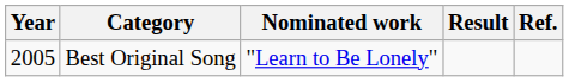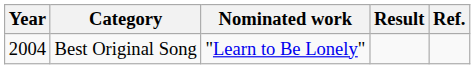 <table class=wikitable>
 <tr>
 <th>Year</th>
 <th>Category</th>
 <th>Nominated work</th>
 <th>Result</th>
 <th>Ref.</th>
 </tr>
 <tr>
-<td>2005</td>
+<td>2004</td>
 <td>Best Original Song</td>
 <td>"<a href='#'>Learn to Be Lonely</a>" </td>
 <td></td>
 <td style="text-align:center;"></td>
 </tr>
 </table>
